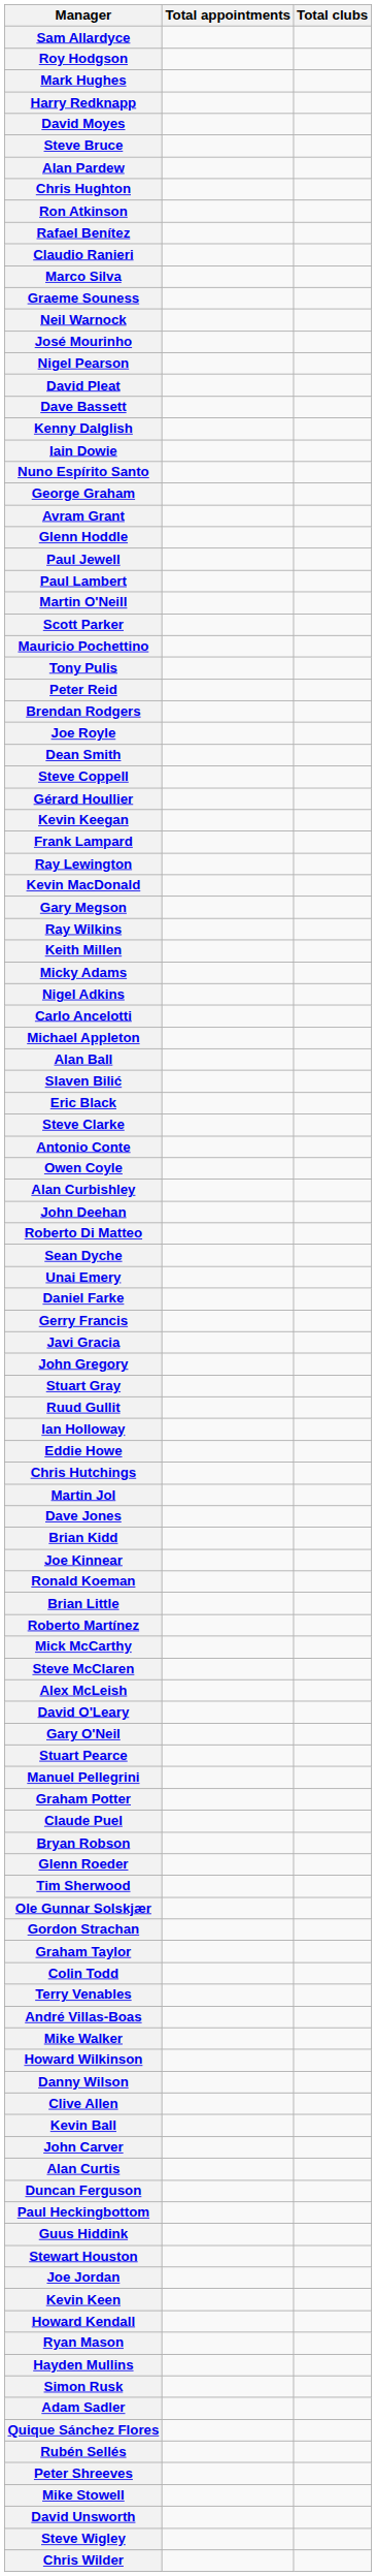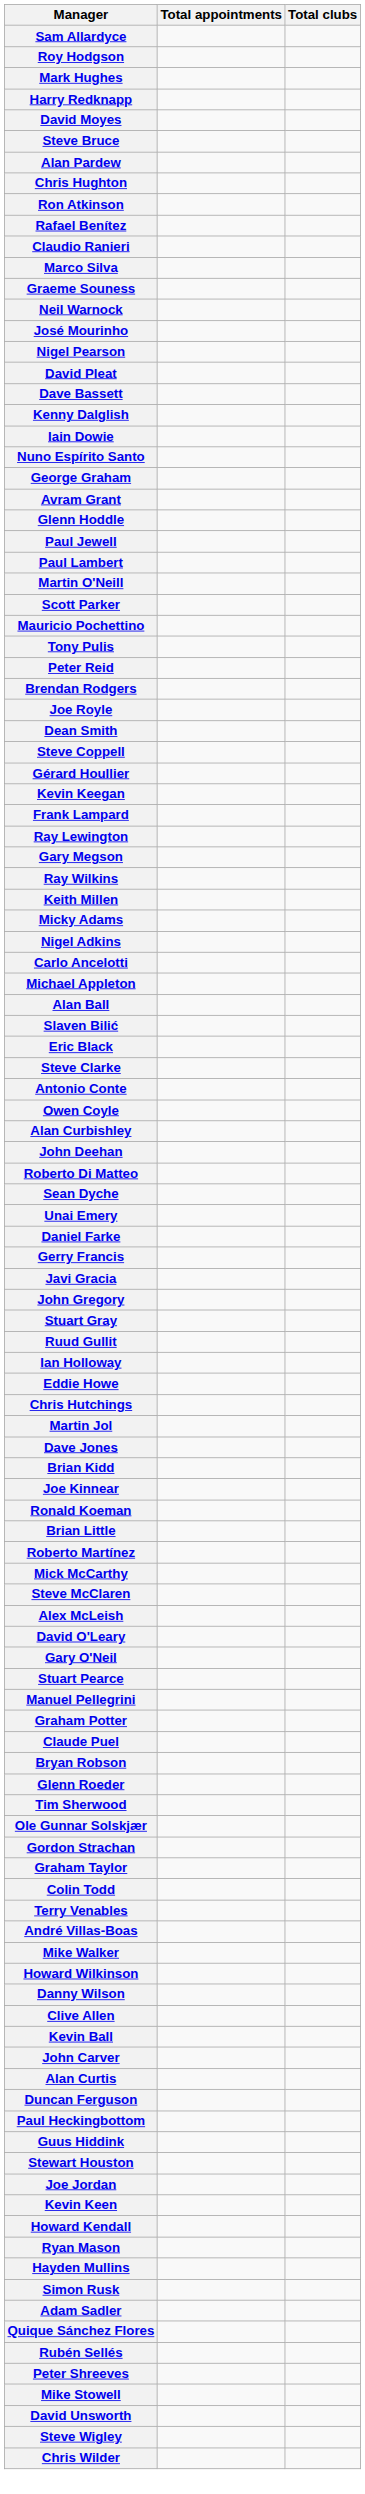 <table class="sortable wikitable plainrowheaders">
 <tr>
 <th>Manager</th>
 <th>Total appointments</th>
 <th>Total clubs</th>
 </tr>
 <tr>
 <th scope="row"> <a href='#'>Sam Allardyce</a></th>
 <td style="text-align:center;"></td>
 <td style="text-align:center;"></td>
 </tr>
 <tr>
 <th scope="row"> <a href='#'>Roy Hodgson</a></th>
 <td style="text-align:center;"></td>
 <td style="text-align:center;"></td>
 </tr>
 <tr>
 <th scope="row"> <a href='#'>Mark Hughes</a></th>
 <td style="text-align:center;"></td>
 <td style="text-align:center;"></td>
 </tr>
 <tr>
 <th scope="row"> <a href='#'>Harry Redknapp</a></th>
 <td style="text-align:center;"></td>
 <td style="text-align:center;"></td>
 </tr>
 <tr>
 <th scope="row"> <strong><a href='#'>David Moyes</a></strong></th>
 <td style="text-align:center;"></td>
 <td style="text-align:center;"></td>
 </tr>
 <tr>
 <th scope="row"> <a href='#'>Steve Bruce</a></th>
 <td style="text-align:center;"></td>
 <td style="text-align:center;"></td>
 </tr>
 <tr>
 <th scope="row"> <a href='#'>Alan Pardew</a></th>
 <td style="text-align:center;"></td>
 <td style="text-align:center;"></td>
 </tr>
 <tr>
 <th scope="row"> <a href='#'>Chris Hughton</a></th>
 <td style="text-align:center;"></td>
 <td style="text-align:center;"></td>
 </tr>
 <tr>
 <th scope="row"> <a href='#'>Ron Atkinson</a></th>
 <td style="text-align:center;"></td>
 <td style="text-align:center;"></td>
 </tr>
 <tr>
 <th scope="row"> <a href='#'>Rafael Benítez</a></th>
 <td style="text-align:center;"></td>
 <td style="text-align:center;"></td>
 </tr>
 <tr>
 <th scope="row"> <a href='#'>Claudio Ranieri</a></th>
 <td style="text-align:center;"></td>
 <td style="text-align:center;"></td>
 </tr>
 <tr>
 <th scope="row"> <strong><a href='#'>Marco Silva</a></strong></th>
 <td style="text-align:center;"></td>
 <td style="text-align:center;"></td>
 </tr>
 <tr>
 <th scope="row"> <a href='#'>Graeme Souness</a></th>
 <td style="text-align:center;"></td>
 <td style="text-align:center;"></td>
 </tr>
 <tr>
 <th scope="row"> <a href='#'>Neil Warnock</a></th>
 <td style="text-align:center;"></td>
 <td style="text-align:center;"></td>
 </tr>
 <tr>
 <th scope="row"> <a href='#'>José Mourinho</a></th>
 <td style="text-align:center;"></td>
 <td style="text-align:center;"></td>
 </tr>
 <tr>
 <th scope="row"> <a href='#'>Nigel Pearson</a></th>
 <td style="text-align:center;"></td>
 <td style="text-align:center;"></td>
 </tr>
 <tr>
 <th scope="row"> <a href='#'>David Pleat</a></th>
 <td style="text-align:center;"></td>
 <td style="text-align:center;"></td>
 </tr>
 <tr>
 <th scope="row"> <a href='#'>Dave Bassett</a></th>
 <td style="text-align:center;"></td>
 <td style="text-align:center;"></td>
 </tr>
 <tr>
 <th scope="row"> <a href='#'>Kenny Dalglish</a></th>
 <td style="text-align:center;"></td>
 <td style="text-align:center;"></td>
 </tr>
 <tr>
 <th scope="row"> <a href='#'>Iain Dowie</a></th>
 <td style="text-align:center;"></td>
 <td style="text-align:center;"></td>
 </tr>
 <tr>
 <th scope="row"> <strong><a href='#'>Nuno Espírito Santo</a></strong></th>
 <td style="text-align:center;"></td>
 <td style="text-align:center;"></td>
 </tr>
 <tr>
 <th scope="row"> <a href='#'>George Graham</a></th>
 <td style="text-align:center;"></td>
 <td style="text-align:center;"></td>
 </tr>
 <tr>
 <th scope="row"> <a href='#'>Avram Grant</a></th>
 <td style="text-align:center;"></td>
 <td style="text-align:center;"></td>
 </tr>
 <tr>
 <th scope="row"> <a href='#'>Glenn Hoddle</a></th>
 <td style="text-align:center;"></td>
 <td style="text-align:center;"></td>
 </tr>
 <tr>
 <th scope="row"> <a href='#'>Paul Jewell</a></th>
 <td style="text-align:center;"></td>
 <td style="text-align:center;"></td>
 </tr>
 <tr>
 <th scope="row"> <a href='#'>Paul Lambert</a></th>
 <td style="text-align:center;"></td>
 <td style="text-align:center;"></td>
 </tr>
 <tr>
 <th scope="row"> <a href='#'>Martin O'Neill</a></th>
 <td style="text-align:center;"></td>
 <td style="text-align:center;"></td>
 </tr>
 <tr>
 <th scope="row"> <strong><a href='#'>Scott Parker</a></strong></th>
 <td style="text-align:center;"></td>
 <td style="text-align:center;"></td>
 </tr>
 <tr>
 <th scope="row"> <a href='#'>Mauricio Pochettino</a></th>
 <td style="text-align:center;"></td>
 <td style="text-align:center;"></td>
 </tr>
 <tr>
 <th scope="row"> <a href='#'>Tony Pulis</a></th>
 <td style="text-align:center;"></td>
 <td style="text-align:center;"></td>
 </tr>
 <tr>
 <th scope="row"> <a href='#'>Peter Reid</a></th>
 <td style="text-align:center;"></td>
 <td style="text-align:center;"></td>
 </tr>
 <tr>
 <th scope="row"> <a href='#'>Brendan Rodgers</a></th>
 <td style="text-align:center;"></td>
 <td style="text-align:center;"></td>
 </tr>
 <tr>
 <th scope="row"> <a href='#'>Joe Royle</a></th>
 <td style="text-align:center;"></td>
 <td style="text-align:center;"></td>
 </tr>
 <tr>
 <th scope="row"> <a href='#'>Dean Smith</a></th>
 <td style="text-align:center;"></td>
 <td style="text-align:center;"></td>
 </tr>
 <tr>
 <th scope="row"> <a href='#'>Steve Coppell</a></th>
 <td style="text-align:center;"></td>
 <td style="text-align:center;"></td>
 </tr>
 <tr>
 <th scope="row"> <a href='#'>Gérard Houllier</a></th>
 <td style="text-align:center;"></td>
 <td style="text-align:center;"></td>
 </tr>
 <tr>
 <th scope="row"> <a href='#'>Kevin Keegan</a></th>
 <td style="text-align:center;"></td>
 <td style="text-align:center;"></td>
 </tr>
 <tr>
 <th scope="row"> <a href='#'>Frank Lampard</a></th>
 <td style="text-align:center;"></td>
 <td style="text-align:center;"></td>
 </tr>
 <tr>
 <th scope="row"> <a href='#'>Ray Lewington</a></th>
-<td style="text-align:center;"></td>
-<td style="text-align:center;"></td>
-</tr>
-<tr>
-<th scope="row"> <a href='#'>Kevin MacDonald</a></th>
 <td style="text-align:center;"></td>
 <td style="text-align:center;"></td>
 </tr>
 <tr>
 <th scope="row"> <a href='#'>Gary Megson</a></th>
 <td style="text-align:center;"></td>
 <td style="text-align:center;"></td>
 </tr>
 <tr>
 <th scope="row"> <a href='#'>Ray Wilkins</a></th>
 <td style="text-align:center;"></td>
 <td style="text-align:center;"></td>
 </tr>
 <tr>
 <th scope="row"> <a href='#'>Keith Millen</a></th>
 <td style="text-align:center;"></td>
 <td style="text-align:center;"></td>
 </tr>
 <tr>
 <th scope="row"> <a href='#'>Micky Adams</a></th>
 <td style="text-align:center;"></td>
 <td style="text-align:center;"></td>
 </tr>
 <tr>
 <th scope="row"> <a href='#'>Nigel Adkins</a></th>
 <td style="text-align:center;"></td>
 <td style="text-align:center;"></td>
 </tr>
 <tr>
 <th scope="row"> <a href='#'>Carlo Ancelotti</a></th>
 <td style="text-align:center;"></td>
 <td style="text-align:center;"></td>
 </tr>
 <tr>
 <th scope="row"> <a href='#'>Michael Appleton</a></th>
 <td style="text-align:center;"></td>
 <td style="text-align:center;"></td>
 </tr>
 <tr>
 <th scope="row"> <a href='#'>Alan Ball</a></th>
 <td style="text-align:center;"></td>
 <td style="text-align:center;"></td>
 </tr>
 <tr>
 <th scope="row"> <a href='#'>Slaven Bilić</a></th>
 <td style="text-align:center;"></td>
 <td style="text-align:center;"></td>
 </tr>
 <tr>
 <th scope="row"> <a href='#'>Eric Black</a></th>
 <td style="text-align:center;"></td>
 <td style="text-align:center;"></td>
 </tr>
 <tr>
 <th scope="row"> <a href='#'>Steve Clarke</a></th>
 <td style="text-align:center;"></td>
 <td style="text-align:center;"></td>
 </tr>
 <tr>
 <th scope="row"> <a href='#'>Antonio Conte</a></th>
 <td style="text-align:center;"></td>
 <td style="text-align:center;"></td>
 </tr>
 <tr>
 <th scope="row"> <a href='#'>Owen Coyle</a></th>
 <td style="text-align:center;"></td>
 <td style="text-align:center;"></td>
 </tr>
 <tr>
 <th scope="row"> <a href='#'>Alan Curbishley</a></th>
 <td style="text-align:center;"></td>
 <td style="text-align:center;"></td>
 </tr>
 <tr>
 <th scope="row"> <a href='#'>John Deehan</a></th>
 <td style="text-align:center;"></td>
 <td style="text-align:center;"></td>
 </tr>
 <tr>
 <th scope="row"> <a href='#'>Roberto Di Matteo</a></th>
 <td style="text-align:center;"></td>
 <td style="text-align:center;"></td>
 </tr>
 <tr>
 <th scope="row"> <a href='#'>Sean Dyche</a></th>
 <td style="text-align:center;"></td>
 <td style="text-align:center;"></td>
 </tr>
 <tr>
 <th scope="row"> <strong><a href='#'>Unai Emery</a></strong></th>
 <td style="text-align:center;"></td>
 <td style="text-align:center;"></td>
 </tr>
 <tr>
 <th scope="row"> <strong><a href='#'>Daniel Farke</a></strong></th>
 <td style="text-align:center;"></td>
 <td style="text-align:center;"></td>
 </tr>
 <tr>
 <th scope="row"> <a href='#'>Gerry Francis</a></th>
 <td style="text-align:center;"></td>
 <td style="text-align:center;"></td>
 </tr>
 <tr>
 <th scope="row"> <a href='#'>Javi Gracia</a></th>
 <td style="text-align:center;"></td>
 <td style="text-align:center;"></td>
 </tr>
 <tr>
 <th scope="row"> <a href='#'>John Gregory</a></th>
 <td style="text-align:center;"></td>
 <td style="text-align:center;"></td>
 </tr>
 <tr>
 <th scope="row"> <a href='#'>Stuart Gray</a></th>
 <td style="text-align:center;"></td>
 <td style="text-align:center;"></td>
 </tr>
 <tr>
 <th scope="row"> <a href='#'>Ruud Gullit</a></th>
 <td style="text-align:center;"></td>
 <td style="text-align:center;"></td>
 </tr>
 <tr>
 <th scope="row"> <a href='#'>Ian Holloway</a></th>
 <td style="text-align:center;"></td>
 <td style="text-align:center;"></td>
 </tr>
 <tr>
 <th scope="row"> <strong><a href='#'>Eddie Howe</a></strong></th>
 <td style="text-align:center;"></td>
 <td style="text-align:center;"></td>
 </tr>
 <tr>
 <th scope="row"> <a href='#'>Chris Hutchings</a></th>
 <td style="text-align:center;"></td>
 <td style="text-align:center;"></td>
 </tr>
 <tr>
 <th scope="row"> <a href='#'>Martin Jol</a></th>
 <td style="text-align:center;"></td>
 <td style="text-align:center;"></td>
 </tr>
 <tr>
 <th scope="row"> <a href='#'>Dave Jones</a></th>
 <td style="text-align:center;"></td>
 <td style="text-align:center;"></td>
 </tr>
 <tr>
 <th scope="row"> <a href='#'>Brian Kidd</a></th>
 <td style="text-align:center;"></td>
 <td style="text-align:center;"></td>
 </tr>
 <tr>
 <th scope="row"> <a href='#'>Joe Kinnear</a></th>
 <td style="text-align:center;"></td>
 <td style="text-align:center;"></td>
 </tr>
 <tr>
 <th scope="row"> <a href='#'>Ronald Koeman</a></th>
 <td style="text-align:center;"></td>
 <td style="text-align:center;"></td>
 </tr>
 <tr>
 <th scope="row"> <a href='#'>Brian Little</a></th>
 <td style="text-align:center;"></td>
 <td style="text-align:center;"></td>
 </tr>
 <tr>
 <th scope="row"> <a href='#'>Roberto Martínez</a></th>
 <td style="text-align:center;"></td>
 <td style="text-align:center;"></td>
 </tr>
 <tr>
 <th scope="row"> <a href='#'>Mick McCarthy</a></th>
 <td style="text-align:center;"></td>
 <td style="text-align:center;"></td>
 </tr>
 <tr>
 <th scope="row"> <a href='#'>Steve McClaren</a></th>
 <td style="text-align:center;"></td>
 <td style="text-align:center;"></td>
 </tr>
 <tr>
 <th scope="row"> <a href='#'>Alex McLeish</a></th>
 <td style="text-align:center;"></td>
 <td style="text-align:center;"></td>
 </tr>
 <tr>
 <th scope="row"> <a href='#'>David O'Leary</a></th>
 <td style="text-align:center;"></td>
 <td style="text-align:center;"></td>
 </tr>
 <tr>
 <th scope="row"> <a href='#'>Gary O'Neil</a></th>
 <td style="text-align:center;"></td>
 <td style="text-align:center;"></td>
 </tr>
 <tr>
 <th scope="row"> <a href='#'>Stuart Pearce</a></th>
 <td style="text-align:center;"></td>
 <td style="text-align:center;"></td>
 </tr>
 <tr>
 <th scope="row"> <a href='#'>Manuel Pellegrini</a></th>
 <td style="text-align:center;"></td>
 <td style="text-align:center;"></td>
 </tr>
 <tr>
 <th scope="row"> <a href='#'>Graham Potter</a></th>
 <td style="text-align:center;"></td>
 <td style="text-align:center;"></td>
 </tr>
 <tr>
 <th scope="row"> <a href='#'>Claude Puel</a></th>
 <td style="text-align:center;"></td>
 <td style="text-align:center;"></td>
 </tr>
 <tr>
 <th scope="row"> <a href='#'>Bryan Robson</a></th>
 <td style="text-align:center;"></td>
 <td style="text-align:center;"></td>
 </tr>
 <tr>
 <th scope="row"> <a href='#'>Glenn Roeder</a></th>
 <td style="text-align:center;"></td>
 <td style="text-align:center;"></td>
 </tr>
 <tr>
 <th scope="row"> <a href='#'>Tim Sherwood</a></th>
 <td style="text-align:center;"></td>
 <td style="text-align:center;"></td>
 </tr>
 <tr>
 <th scope="row"> <a href='#'>Ole Gunnar Solskjær</a></th>
 <td style="text-align:center;"></td>
 <td style="text-align:center;"></td>
 </tr>
 <tr>
 <th scope="row"> <a href='#'>Gordon Strachan</a></th>
 <td style="text-align:center;"></td>
 <td style="text-align:center;"></td>
 </tr>
 <tr>
 <th scope="row"> <a href='#'>Graham Taylor</a></th>
 <td style="text-align:center;"></td>
 <td style="text-align:center;"></td>
 </tr>
 <tr>
 <th scope="row"> <a href='#'>Colin Todd</a></th>
 <td style="text-align:center;"></td>
 <td style="text-align:center;"></td>
 </tr>
 <tr>
 <th scope="row"> <a href='#'>Terry Venables</a></th>
 <td style="text-align:center;"></td>
 <td style="text-align:center;"></td>
 </tr>
 <tr>
 <th scope="row"> <a href='#'>André Villas-Boas</a></th>
 <td style="text-align:center;"></td>
 <td style="text-align:center;"></td>
 </tr>
 <tr>
 <th scope="row"> <a href='#'>Mike Walker</a></th>
 <td style="text-align:center;"></td>
 <td style="text-align:center;"></td>
 </tr>
 <tr>
 <th scope="row"> <a href='#'>Howard Wilkinson</a></th>
 <td style="text-align:center;"></td>
 <td style="text-align:center;"></td>
 </tr>
 <tr>
 <th scope="row"> <a href='#'>Danny Wilson</a></th>
 <td style="text-align:center;"></td>
 <td style="text-align:center;"></td>
 </tr>
 <tr>
 <th scope="row"> <a href='#'>Clive Allen</a></th>
 <td style="text-align:center;"></td>
 <td style="text-align:center;"></td>
 </tr>
 <tr>
 <th scope="row"> <a href='#'>Kevin Ball</a></th>
 <td style="text-align:center;"></td>
 <td style="text-align:center;"></td>
 </tr>
 <tr>
 <th scope="row"> <a href='#'>John Carver</a></th>
 <td style="text-align:center;"></td>
 <td style="text-align:center;"></td>
 </tr>
 <tr>
 <th scope="row"> <a href='#'>Alan Curtis</a></th>
 <td style="text-align:center;"></td>
 <td style="text-align:center;"></td>
 </tr>
 <tr>
 <th scope="row"> <a href='#'>Duncan Ferguson</a></th>
 <td style="text-align:center;"></td>
 <td style="text-align:center;"></td>
 </tr>
 <tr>
 <th scope="row"> <a href='#'>Paul Heckingbottom</a></th>
 <td style="text-align:center;"></td>
 <td style="text-align:center;"></td>
 </tr>
 <tr>
 <th scope="row"> <a href='#'>Guus Hiddink</a></th>
 <td style="text-align:center;"></td>
 <td style="text-align:center;"></td>
 </tr>
 <tr>
 <th scope="row"> <a href='#'>Stewart Houston</a></th>
 <td style="text-align:center;"></td>
 <td style="text-align:center;"></td>
 </tr>
 <tr>
 <th scope="row"> <a href='#'>Joe Jordan</a></th>
 <td style="text-align:center;"></td>
 <td style="text-align:center;"></td>
 </tr>
 <tr>
 <th scope="row"> <a href='#'>Kevin Keen</a></th>
 <td style="text-align:center;"></td>
 <td style="text-align:center;"></td>
 </tr>
 <tr>
 <th scope="row"> <a href='#'>Howard Kendall</a></th>
 <td style="text-align:center;"></td>
 <td style="text-align:center;"></td>
 </tr>
 <tr>
 <th scope="row"> <a href='#'>Ryan Mason</a></th>
 <td style="text-align:center;"></td>
 <td style="text-align:center;"></td>
 </tr>
 <tr>
 <th scope="row"> <a href='#'>Hayden Mullins</a></th>
 <td style="text-align:center;"></td>
 <td style="text-align:center;"></td>
 </tr>
 <tr>
 <th scope="row"> <a href='#'>Simon Rusk</a></th>
 <td style="text-align:center;"></td>
 <td style="text-align:center;"></td>
 </tr>
 <tr>
 <th scope="row"> <a href='#'>Adam Sadler</a></th>
 <td style="text-align:center;"></td>
 <td style="text-align:center;"></td>
 </tr>
 <tr>
 <th scope="row"> <a href='#'>Quique Sánchez Flores</a></th>
 <td style="text-align:center;"></td>
 <td style="text-align:center;"></td>
 </tr>
 <tr>
 <th scope="row"> <a href='#'>Rubén Sellés</a></th>
 <td style="text-align:center;"></td>
 <td style="text-align:center;"></td>
 </tr>
 <tr>
 <th scope="row"> <a href='#'>Peter Shreeves</a></th>
 <td style="text-align:center;"></td>
 <td style="text-align:center;"></td>
 </tr>
 <tr>
 <th scope="row"> <a href='#'>Mike Stowell</a></th>
 <td style="text-align:center;"></td>
 <td style="text-align:center;"></td>
 </tr>
 <tr>
 <th scope="row"> <a href='#'>David Unsworth</a></th>
 <td style="text-align:center;"></td>
 <td style="text-align:center;"></td>
 </tr>
 <tr>
 <th scope="row"> <a href='#'>Steve Wigley</a></th>
 <td style="text-align:center;"></td>
 <td style="text-align:center;"></td>
 </tr>
 <tr>
 <th scope="row"> <a href='#'>Chris Wilder</a></th>
 <td style="text-align:center;"></td>
 <td style="text-align:center;"></td>
 </tr>
 </table>
